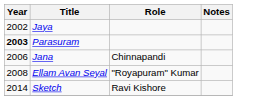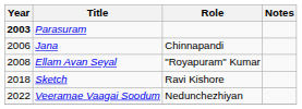 <table class="wikitable sortable">
 <tr>
 <th>Year</th>
 <th>Title</th>
 <th>Role</th>
 <th class="unsortable">Notes</th>
-</tr>
-<tr>
-<td>2002</td>
-<td><em><a href='#'>Jaya</a></em></td>
-<td></td>
-<td></td>
 </tr>
 <tr>
 <td><strong>2003</strong></td>
 <td><em><a href='#'>Parasuram</a></em></td>
 <td></td>
 <td></td>
 </tr>
 <tr>
 <td>2006</td>
 <td><em><a href='#'>Jana</a></em></td>
 <td>Chinnapandi</td>
 <td></td>
 </tr>
 <tr>
 <td>2008</td>
 <td><em><a href='#'>Ellam Avan Seyal</a></em></td>
 <td>"Royapuram" Kumar</td>
 <td></td>
 </tr>
 <tr>
-<td>2014</td>
+<td>2018</td>
 <td><em><a href='#'>Sketch</a></em></td>
 <td>Ravi Kishore</td>
 <td></td>
 </tr>
 <tr>
+<td>2022</td>
+<td><em><a href='#'>Veeramae Vaagai Soodum</a></em></td>
+<td>Nedunchezhiyan</td>
+<td></td>
+</tr>
+<tr>
 </tr>
 </table>
